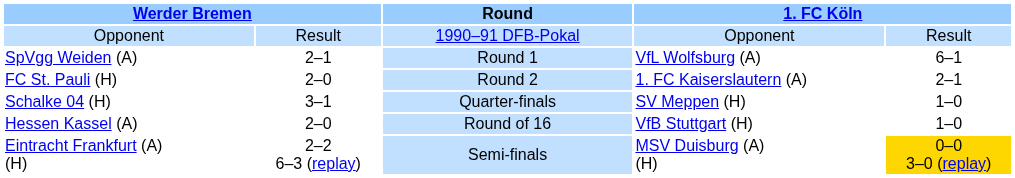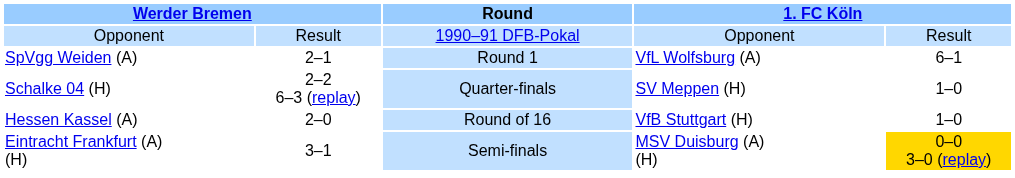 <table style="width:80%; text-align:center;">
 <tr style="vertical-align:top; background:#99CCFF;">
 <th colspan="2"><a href='#'>Werder Bremen</a></th>
 <th style="width:20%">Round</th>
 <th colspan="2"><a href='#'>1. FC Köln</a></th>
 </tr>
 <tr style="vertical-align:top; background:#C1E0FF;">
 <td style="width:20%">Opponent</td>
 <td style="width:10%">Result</td>
 <td><a href='#'>1990–91 DFB-Pokal</a></td>
 <td style="width:20%">Opponent</td>
 <td style="width:10%">Result</td>
 </tr>
 <tr>
 <td align="left"><a href='#'>SpVgg Weiden</a> (A)</td>
 <td>2–1</td>
 <td style="background:#C1E0FF;">Round 1</td>
 <td align="left"><a href='#'>VfL Wolfsburg</a> (A)</td>
 <td>6–1</td>
 </tr>
 <tr>
-<td align="left"><a href='#'>FC St. Pauli</a> (H)</td>
-<td>2–0</td>
-<td style="background:#C1E0FF;">Round 2</td>
-<td align="left"><a href='#'>1. FC Kaiserslautern</a> (A)</td>
-<td>2–1</td>
-</tr>
-<tr>
 <td align="left"><a href='#'>Schalke 04</a> (H)</td>
-<td>3–1</td>
+<td>2–2 <br>6–3 (<a href='#'>replay</a>)</td>
 <td style="background:#C1E0FF;">Quarter-finals</td>
 <td align="left"><a href='#'>SV Meppen</a> (H)</td>
 <td>1–0</td>
 </tr>
 <tr>
 <td align="left"><a href='#'>Hessen Kassel</a> (A)</td>
 <td>2–0</td>
 <td style="background:#C1E0FF;">Round of 16</td>
 <td align="left"><a href='#'>VfB Stuttgart</a> (H)</td>
 <td>1–0 </td>
 </tr>
 <tr>
 <td align="left"><a href='#'>Eintracht Frankfurt</a> (A)<br> (H)</td>
-<td>2–2 <br>6–3 (<a href='#'>replay</a>)</td>
+<td>3–1</td>
 <td style="background:#C1E0FF;">Semi-finals</td>
 <td align="left"><a href='#'>MSV Duisburg</a> (A)<br> (H)</td>
 <td style="background: gold;">0–0 <br>3–0 (<a href='#'>replay</a>)</td>
 </tr>
 </table>
